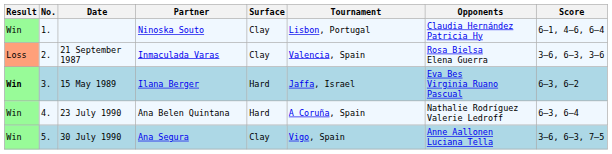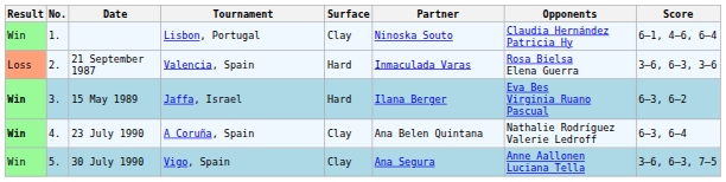 <table class="sortable wikitable" style="font-size:97%;">
 <tr>
 <th>Result</th>
 <th class="unsortable">No.</th>
 <th style="width:110px">Date</th>
+<th style="width:200px">Tournament</th>
+<th style="width:50px">Surface</th>
 <th style="width:160px">Partner</th>
-<th style="width:50px">Surface</th>
-<th style="width:200px">Tournament</th>
 <th style="width:160px">Opponents</th>
 <th style="width:100px" class="unsortable">Score</th>
 </tr>
 <tr bgcolor="#f0f8ff">
 <td style="background:#98fb98;">Win</td>
 <td>1.</td>
 <td></td>
+<td><a href='#'>Lisbon</a>, Portugal</td>
+<td>Clay</td>
 <td> <a href='#'>Ninoska Souto</a></td>
-<td>Clay</td>
-<td><a href='#'>Lisbon</a>, Portugal</td>
 <td> <a href='#'>Claudia Hernández</a> <br>  <a href='#'>Patricia Hy</a></td>
 <td>6–1, 4–6, 6–4</td>
 </tr>
 <tr bgcolor="#f0f8ff">
 <td style="background:#ffa07a;">Loss</td>
 <td>2.</td>
 <td>21 September 1987</td>
+<td><a href='#'>Valencia</a>, Spain</td>
+<td>Hard</td>
 <td> <a href='#'>Inmaculada Varas</a></td>
-<td>Clay</td>
-<td><a href='#'>Valencia</a>, Spain</td>
 <td> <a href='#'>Rosa Bielsa</a> <br>  Elena Guerra</td>
 <td>3–6, 6–3, 3–6</td>
 </tr>
 <tr style="background:lightblue;">
 <td style="background:#98fb98;"><strong>Win</strong></td>
 <td>3.</td>
 <td>15 May 1989</td>
+<td><a href='#'>Jaffa</a>, Israel</td>
+<td>Hard</td>
 <td> <a href='#'>Ilana Berger</a></td>
-<td>Hard</td>
-<td><a href='#'>Jaffa</a>, Israel</td>
 <td> <a href='#'>Eva Bes</a> <br>  <a href='#'>Virginia Ruano Pascual</a></td>
 <td>6–3, 6–2</td>
 </tr>
 <tr bgcolor="#f0f8ff">
-<td style="background:#98fb98;">Win</td>
+<td style="background:#98fb98;"><strong>Win</strong></td>
 <td>4.</td>
 <td>23 July 1990</td>
+<td><a href='#'>A Coruña</a>, Spain</td>
+<td>Clay</td>
 <td> Ana Belen Quintana</td>
-<td>Hard</td>
-<td><a href='#'>A Coruña</a>, Spain</td>
 <td> Nathalie Rodríguez <br>  Valerie Ledroff</td>
 <td>6–3, 6–4</td>
 </tr>
 <tr bgcolor="lightblue">
 <td style="background:#98fb98;">Win</td>
 <td>5.</td>
 <td>30 July 1990</td>
+<td><a href='#'>Vigo</a>, Spain</td>
+<td>Clay</td>
 <td> <a href='#'>Ana Segura</a></td>
-<td>Clay</td>
-<td><a href='#'>Vigo</a>, Spain</td>
 <td> <a href='#'>Anne Aallonen</a> <br>  <a href='#'>Luciana Tella</a></td>
 <td>3–6, 6–3, 7–5</td>
 </tr>
 </table>
